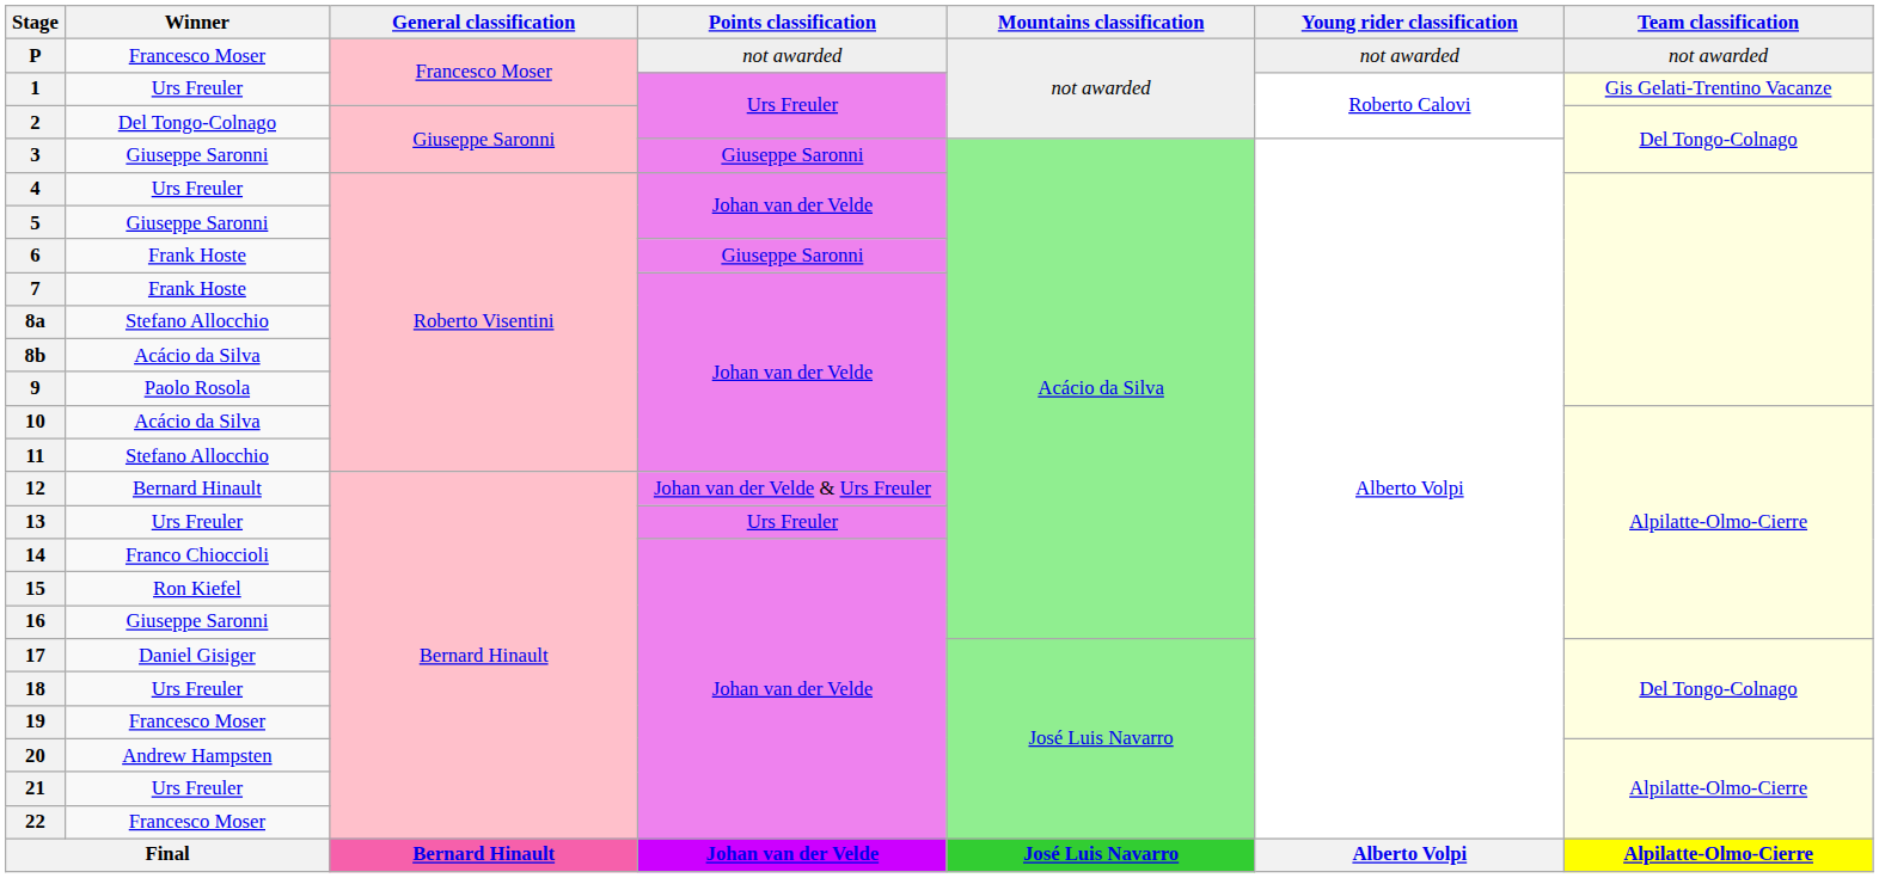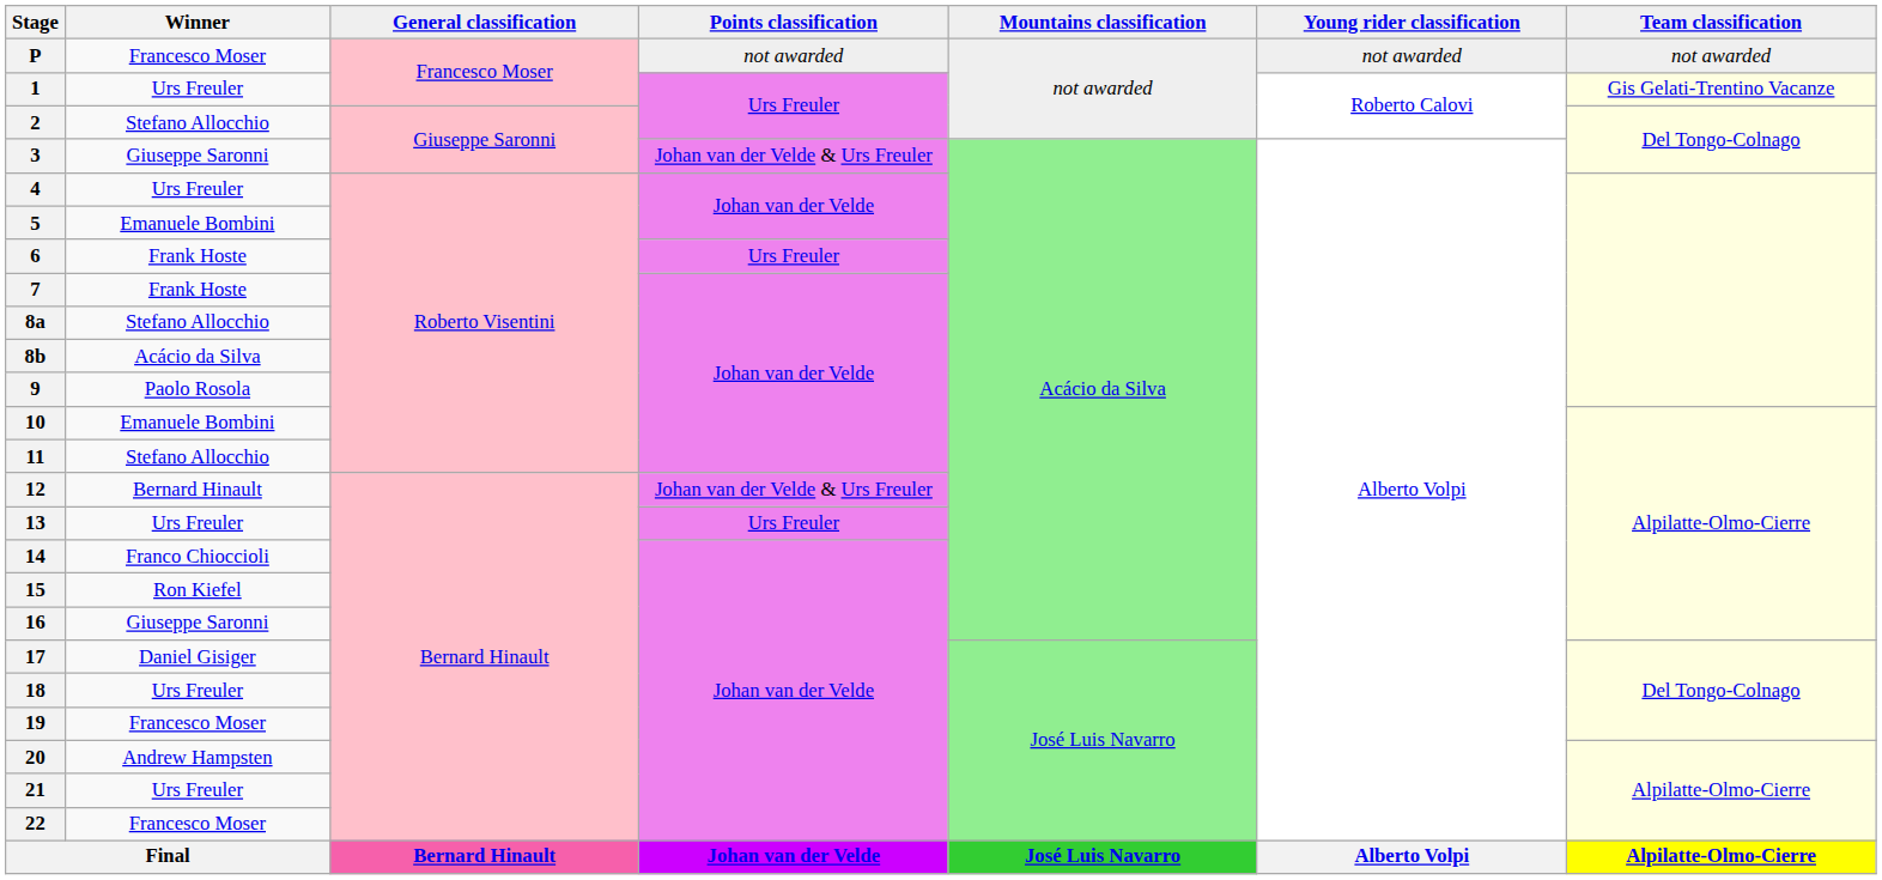 <table class="wikitable" style="text-align: center; font-size:smaller;">
 <tr style="background:#efefef;">
 <th style="width:1%;">Stage</th>
 <th style="width:12%;">Winner</th>
 <th style="background:#efefef; width:14%;"><a href='#'>General classification</a><br></th>
 <th style="background:#efefef; width:14%;"><a href='#'>Points classification</a><br></th>
 <th style="background:#efefef; width:14%;"><a href='#'>Mountains classification</a><br></th>
 <th style="background:#efefef; width:14%;"><a href='#'>Young rider classification</a><br></th>
 <th style="background:#efefef; width:14%;"><a href='#'>Team classification</a></th>
 </tr>
 <tr>
 <th>P</th>
 <td><a href='#'>Francesco Moser</a></td>
 <td style="background:pink;" rowspan="2"><a href='#'>Francesco Moser</a></td>
 <td style="background:#EFEFEF;"><em>not awarded</em></td>
 <td style="background:#EFEFEF;" rowspan="3"><em>not awarded</em></td>
 <td style="background:#EFEFEF;"><em>not awarded</em></td>
 <td style="background:#EFEFEF;"><em>not awarded</em></td>
 </tr>
 <tr>
 <th>1</th>
 <td><a href='#'>Urs Freuler</a></td>
 <td style="background:violet;" rowspan="2"><a href='#'>Urs Freuler</a></td>
 <td style="background:white;" rowspan="2"><a href='#'>Roberto Calovi</a></td>
 <td style="background:lightyellow;" rowspan="1"><a href='#'>Gis Gelati-Trentino Vacanze</a></td>
 </tr>
 <tr>
 <th>2</th>
-<td><a href='#'>Del Tongo-Colnago</a></td>
+<td><a href='#'>Stefano Allocchio</a></td>
 <td style="background:pink;" rowspan="2"><a href='#'>Giuseppe Saronni</a></td>
 <td style="background:lightyellow;" rowspan="2"><a href='#'>Del Tongo-Colnago</a></td>
 </tr>
 <tr>
 <th>3</th>
 <td><a href='#'>Giuseppe Saronni</a></td>
-<td style="background:violet;" rowspan="1"><a href='#'>Giuseppe Saronni</a></td>
+<td style="background:violet;" rowspan="1"><a href='#'>Johan van der Velde</a> & <a href='#'>Urs Freuler</a></td>
 <td style="background:lightgreen;" rowspan="15"><a href='#'>Acácio da Silva</a></td>
 <td style="background:white;" rowspan="21"><a href='#'>Alberto Volpi</a></td>
 </tr>
 <tr>
 <th>4</th>
 <td><a href='#'>Urs Freuler</a></td>
 <td style="background:pink;" rowspan="9"><a href='#'>Roberto Visentini</a></td>
 <td style="background:violet;" rowspan="2"><a href='#'>Johan van der Velde</a></td>
 <td style="background:lightyellow;" rowspan="7"></td>
 </tr>
 <tr>
 <th>5</th>
-<td><a href='#'>Giuseppe Saronni</a></td>
+<td><a href='#'>Emanuele Bombini</a></td>
 </tr>
 <tr>
 <th>6</th>
 <td><a href='#'>Frank Hoste</a></td>
-<td style="background:violet;" rowspan="1"><a href='#'>Giuseppe Saronni</a></td>
+<td style="background:violet;" rowspan="1"><a href='#'>Urs Freuler</a></td>
 </tr>
 <tr>
 <th>7</th>
 <td><a href='#'>Frank Hoste</a></td>
 <td style="background:violet;" rowspan="6"><a href='#'>Johan van der Velde</a></td>
 </tr>
 <tr>
 <th>8a</th>
 <td><a href='#'>Stefano Allocchio</a></td>
 </tr>
 <tr>
 <th>8b</th>
 <td><a href='#'>Acácio da Silva</a></td>
 </tr>
 <tr>
 <th>9</th>
 <td><a href='#'>Paolo Rosola</a></td>
 </tr>
 <tr>
 <th>10</th>
-<td><a href='#'>Acácio da Silva</a></td>
+<td><a href='#'>Emanuele Bombini</a></td>
 <td style="background:lightyellow;" rowspan="7"><a href='#'>Alpilatte-Olmo-Cierre</a></td>
 </tr>
 <tr>
 <th>11</th>
 <td><a href='#'>Stefano Allocchio</a></td>
 </tr>
 <tr>
 <th>12</th>
 <td><a href='#'>Bernard Hinault</a></td>
 <td style="background:pink;" rowspan="11"><a href='#'>Bernard Hinault</a></td>
 <td style="background:violet;" rowspan="1"><a href='#'>Johan van der Velde</a> & <a href='#'>Urs Freuler</a></td>
 </tr>
 <tr>
 <th>13</th>
 <td><a href='#'>Urs Freuler</a></td>
 <td style="background:violet;" rowspan="1"><a href='#'>Urs Freuler</a></td>
 </tr>
 <tr>
 <th>14</th>
 <td><a href='#'>Franco Chioccioli</a></td>
 <td style="background:violet;" rowspan="9"><a href='#'>Johan van der Velde</a></td>
 </tr>
 <tr>
 <th>15</th>
 <td><a href='#'>Ron Kiefel</a></td>
 </tr>
 <tr>
 <th>16</th>
 <td><a href='#'>Giuseppe Saronni</a></td>
 </tr>
 <tr>
 <th>17</th>
 <td><a href='#'>Daniel Gisiger</a></td>
 <td style="background:lightgreen;" rowspan="6"><a href='#'>José Luis Navarro</a></td>
 <td style="background:lightyellow;" rowspan="3"><a href='#'>Del Tongo-Colnago</a></td>
 </tr>
 <tr>
 <th>18</th>
 <td><a href='#'>Urs Freuler</a></td>
 </tr>
 <tr>
 <th>19</th>
 <td><a href='#'>Francesco Moser</a></td>
 </tr>
 <tr>
 <th>20</th>
 <td><a href='#'>Andrew Hampsten</a></td>
 <td style="background:lightyellow;" rowspan="3"><a href='#'>Alpilatte-Olmo-Cierre</a></td>
 </tr>
 <tr>
 <th>21</th>
 <td><a href='#'>Urs Freuler</a></td>
 </tr>
 <tr>
 <th>22</th>
 <td><a href='#'>Francesco Moser</a></td>
 </tr>
 <tr>
 <th colspan=2><strong>Final</strong></th>
 <th style="background:#F660AB;"><strong><a href='#'>Bernard Hinault</a></strong></th>
 <th style="background:#c0f;"><strong><a href='#'>Johan van der Velde</a></strong></th>
 <th style="background:#32CD32;"><strong><a href='#'>José Luis Navarro</a></strong></th>
 <th style="background:offwhite;"><strong><a href='#'>Alberto Volpi</a></strong></th>
 <th style="background:yellow;"><strong><a href='#'>Alpilatte-Olmo-Cierre</a></strong></th>
 </tr>
 </table>
